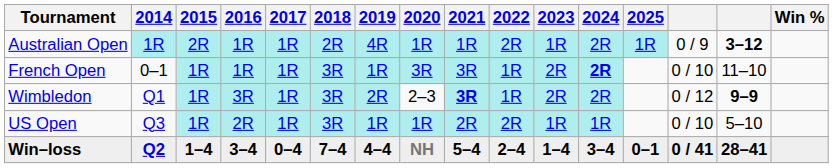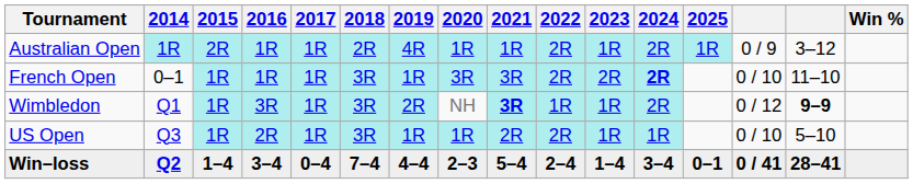 <table class="wikitable nowrap" style=text-align:center>
 <tr>
 <th>Tournament</th>
 <th><a href='#'>2014</a></th>
 <th><a href='#'>2015</a></th>
 <th><a href='#'>2016</a></th>
 <th><a href='#'>2017</a></th>
 <th><a href='#'>2018</a></th>
 <th><a href='#'>2019</a></th>
 <th><a href='#'>2020</a></th>
 <th><a href='#'>2021</a></th>
 <th><a href='#'>2022</a></th>
 <th><a href='#'>2023</a></th>
 <th><a href='#'>2024</a></th>
 <th><a href='#'>2025</a></th>
 <th></th>
 <th></th>
 <th>Win %</th>
 </tr>
 <tr>
 <td align=left><a href='#'>Australian Open</a></td>
 <td style=background:#afeeee><a href='#'>1R</a></td>
 <td style=background:#afeeee><a href='#'>2R</a></td>
 <td style=background:#afeeee><a href='#'>1R</a></td>
 <td style=background:#afeeee><a href='#'>1R</a></td>
 <td style=background:#afeeee><a href='#'>2R</a></td>
 <td style=background:#afeeee><a href='#'>4R</a></td>
 <td style=background:#afeeee><a href='#'>1R</a></td>
 <td style=background:#afeeee><a href='#'>1R</a></td>
 <td style=background:#afeeee><a href='#'>2R</a></td>
 <td style=background:#afeeee><a href='#'>1R</a></td>
 <td style=background:#afeeee><a href='#'>2R</a></td>
 <td style=background:#afeeee><a href='#'>1R</a></td>
 <td>0 / 9</td>
-<td><strong>3–12</strong></td>
+<td>3–12</td>
 <td></td>
 </tr>
 <tr>
 <td align=left><a href='#'>French Open</a></td>
 <td>0–1</td>
 <td style=background:#afeeee><a href='#'>1R</a></td>
 <td style=background:#afeeee><a href='#'>1R</a></td>
 <td style=background:#afeeee><a href='#'>1R</a></td>
 <td style=background:#afeeee><a href='#'>3R</a></td>
 <td style=background:#afeeee><a href='#'>1R</a></td>
 <td style=background:#afeeee><a href='#'>3R</a></td>
 <td style=background:#afeeee><a href='#'>3R</a></td>
-<td style=background:#afeeee><a href='#'>1R</a></td>
+<td style=background:#afeeee><a href='#'>2R</a></td>
 <td style=background:#afeeee><a href='#'>2R</a></td>
 <td style=background:#afeeee><strong><a href='#'>2R</a></strong></td>
 <td></td>
 <td>0 / 10</td>
 <td>11–10</td>
 <td></td>
 </tr>
 <tr>
 <td align=left><a href='#'>Wimbledon</a></td>
 <td><a href='#'>Q1</a></td>
 <td style=background:#afeeee><a href='#'>1R</a></td>
 <td style=background:#afeeee><a href='#'>3R</a></td>
 <td style=background:#afeeee><a href='#'>1R</a></td>
 <td style=background:#afeeee><a href='#'>3R</a></td>
 <td style=background:#afeeee><a href='#'>2R</a></td>
-<td>2–3</td>
+<td style=color:#767676>NH</td>
 <td style=background:#afeeee><strong><a href='#'>3R</a></strong></td>
 <td style=background:#afeeee><a href='#'>1R</a></td>
-<td style=background:#afeeee><a href='#'>2R</a></td>
+<td style=background:#afeeee><a href='#'>1R</a></td>
 <td style=background:#afeeee><a href='#'>2R</a></td>
 <td></td>
 <td>0 / 12</td>
 <td><strong>9–9</strong></td>
 <td></td>
 </tr>
 <tr>
 <td align=left><a href='#'>US Open</a></td>
 <td><a href='#'>Q3</a></td>
 <td style=background:#afeeee><a href='#'>1R</a></td>
 <td style=background:#afeeee><a href='#'>2R</a></td>
 <td style=background:#afeeee><a href='#'>1R</a></td>
 <td style=background:#afeeee><a href='#'>3R</a></td>
 <td style=background:#afeeee><a href='#'>1R</a></td>
 <td style=background:#afeeee><a href='#'>1R</a></td>
 <td style=background:#afeeee><a href='#'>2R</a></td>
 <td style=background:#afeeee><a href='#'>2R</a></td>
 <td style=background:#afeeee><a href='#'>1R</a></td>
 <td style=background:#afeeee><a href='#'>1R</a></td>
 <td></td>
 <td>0 / 10</td>
 <td>5–10</td>
 <td></td>
 </tr>
 <tr style=font-weight:bold;background:#efefef>
 <td style=text-align:left>Win–loss</td>
 <td><a href='#'>Q2</a></td>
 <td>1–4</td>
 <td>3–4</td>
 <td>0–4</td>
 <td>7–4</td>
 <td>4–4</td>
-<td style=color:#767676>NH</td>
+<td>2–3</td>
 <td>5–4</td>
 <td>2–4</td>
 <td>1–4</td>
 <td>3–4</td>
 <td>0–1</td>
 <td>0 / 41</td>
 <td>28–41</td>
 <td></td>
 </tr>
 </table>
